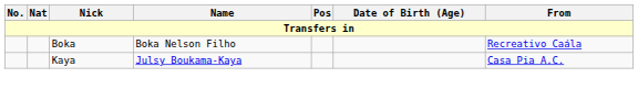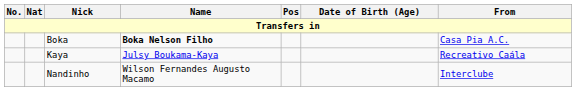 <table class="wikitable ve-ce-branchNode ve-ce-tableNode">
 <tr>
 <th>No.</th>
 <th>Nat</th>
 <th style="width:105px;">Nick</th>
 <th style="width:230px;">Name</th>
 <th>Pos</th>
 <th style="width:195px;">Date of Birth (Age)</th>
 <th style="width:190px;">From</th>
 </tr>
 <tr style="background:#ffc;">
 <td style="text-align:center;" colspan="7"><strong>Transfers in</strong></td>
 </tr>
 <tr>
 <td></td>
 <td></td>
 <td>Boka</td>
-<td>Boka Nelson Filho</td>
+<td><strong>Boka Nelson Filho</strong></td>
 <td></td>
 <td></td>
-<td> <a href='#'>Recreativo Caála</a></td>
+<td> <a href='#'>Casa Pia A.C.</a></td>
 </tr>
 <tr>
 <td></td>
 <td></td>
 <td>Kaya</td>
 <td><a href='#'>Julsy Boukama-Kaya</a></td>
 <td></td>
 <td></td>
-<td> <a href='#'>Casa Pia A.C.</a></td>
+<td> <a href='#'>Recreativo Caála</a></td>
+</tr>
+<tr>
+<td></td>
+<td></td>
+<td>Nandinho</td>
+<td>Wilson Fernandes Augusto Macamo</td>
+<td></td>
+<td></td>
+<td> <a href='#'>Interclube</a></td>
 </tr>
 </table>
